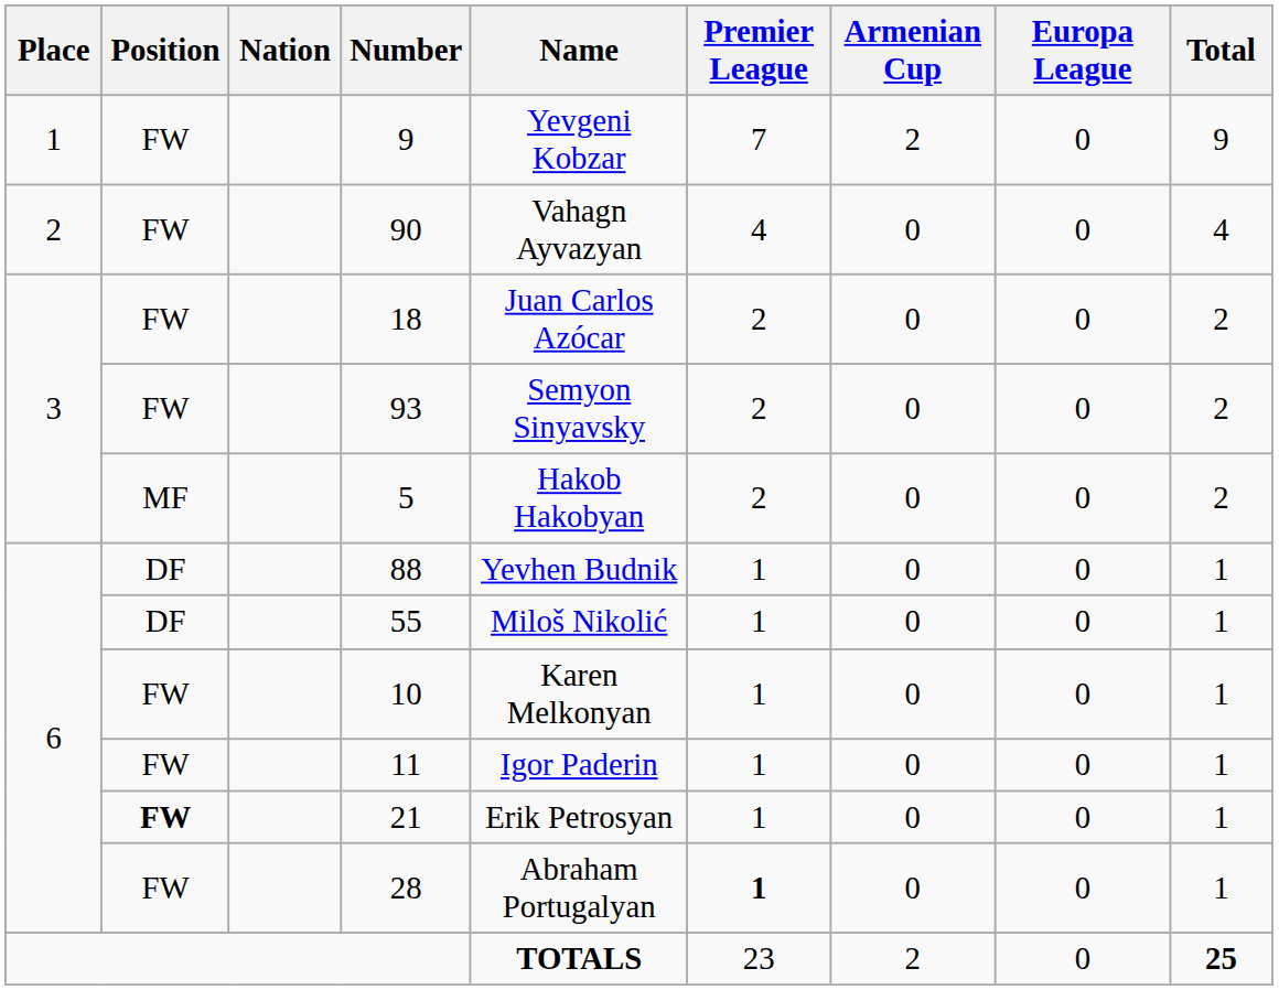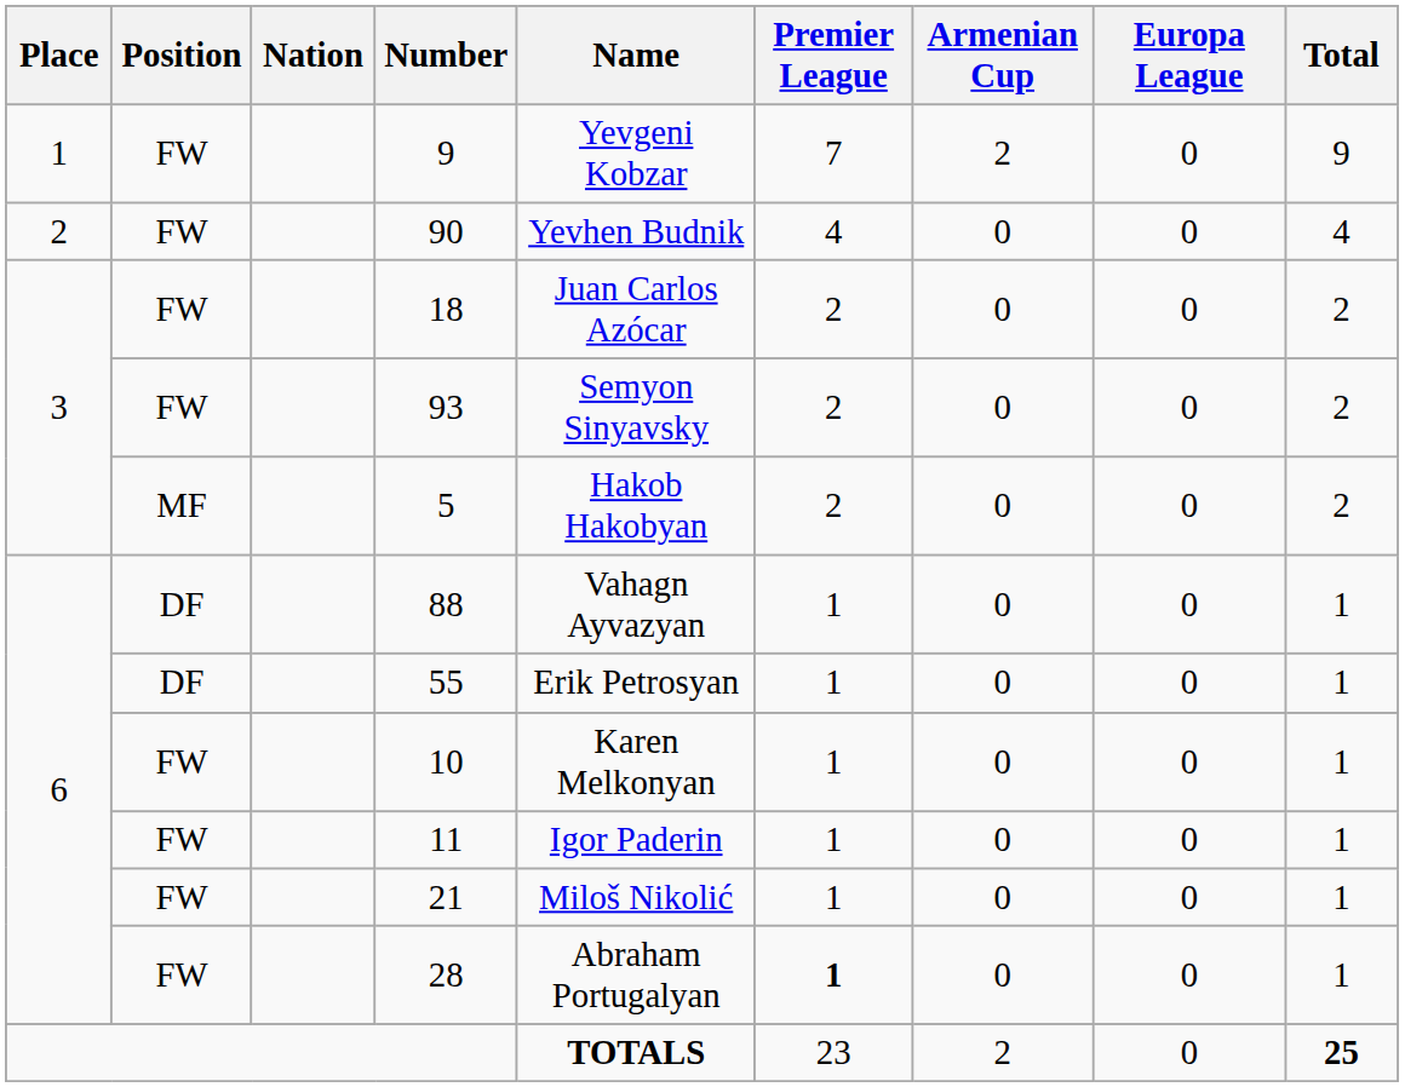 <table class="wikitable" style="font-size: 95%; text-align: center;">
 <tr>
 <th width=60>Place</th>
 <th width=60>Position</th>
 <th width=60>Nation</th>
 <th width=60>Number</th>
 <th width=200>Name</th>
 <th width=100><a href='#'>Premier League</a></th>
 <th width=100><a href='#'>Armenian Cup</a></th>
 <th width=200><a href='#'>Europa League</a></th>
 <th width=80><strong>Total</strong></th>
 </tr>
 <tr>
 <td>1</td>
 <td>FW</td>
 <td></td>
 <td>9</td>
 <td><a href='#'>Yevgeni Kobzar</a></td>
 <td>7</td>
 <td>2</td>
 <td>0</td>
 <td>9</td>
 </tr>
 <tr>
 <td>2</td>
 <td>FW</td>
 <td></td>
 <td>90</td>
-<td>Vahagn Ayvazyan</td>
+<td><a href='#'>Yevhen Budnik</a></td>
 <td>4</td>
 <td>0</td>
 <td>0</td>
 <td>4</td>
 </tr>
 <tr>
 <td rowspan="3">3</td>
 <td>FW</td>
 <td></td>
 <td>18</td>
 <td><a href='#'>Juan Carlos Azócar</a></td>
 <td>2</td>
 <td>0</td>
 <td>0</td>
 <td>2</td>
 </tr>
 <tr>
 <td>FW</td>
 <td></td>
 <td>93</td>
 <td><a href='#'>Semyon Sinyavsky</a></td>
 <td>2</td>
 <td>0</td>
 <td>0</td>
 <td>2</td>
 </tr>
 <tr>
 <td>MF</td>
 <td></td>
 <td>5</td>
 <td><a href='#'>Hakob Hakobyan</a></td>
 <td>2</td>
 <td>0</td>
 <td>0</td>
 <td>2</td>
 </tr>
 <tr>
 <td rowspan="6">6</td>
 <td>DF</td>
 <td></td>
 <td>88</td>
-<td><a href='#'>Yevhen Budnik</a></td>
+<td>Vahagn Ayvazyan</td>
 <td>1</td>
 <td>0</td>
 <td>0</td>
 <td>1</td>
 </tr>
 <tr>
 <td>DF</td>
 <td></td>
 <td>55</td>
-<td><a href='#'>Miloš Nikolić</a></td>
+<td>Erik Petrosyan</td>
 <td>1</td>
 <td>0</td>
 <td>0</td>
 <td>1</td>
 </tr>
 <tr>
 <td>FW</td>
 <td></td>
 <td>10</td>
 <td>Karen Melkonyan</td>
 <td>1</td>
 <td>0</td>
 <td>0</td>
 <td>1</td>
 </tr>
 <tr>
 <td>FW</td>
 <td></td>
 <td>11</td>
 <td><a href='#'>Igor Paderin</a></td>
 <td>1</td>
 <td>0</td>
 <td>0</td>
 <td>1</td>
 </tr>
 <tr>
-<td><strong>FW</strong></td>
+<td>FW</td>
 <td></td>
 <td>21</td>
-<td>Erik Petrosyan</td>
+<td><a href='#'>Miloš Nikolić</a></td>
 <td>1</td>
 <td>0</td>
 <td>0</td>
 <td>1</td>
 </tr>
 <tr>
 <td>FW</td>
 <td></td>
 <td>28</td>
 <td>Abraham Portugalyan</td>
 <td><strong>1</strong></td>
 <td>0</td>
 <td>0</td>
 <td>1</td>
 </tr>
 <tr>
 <td colspan="4"></td>
 <td><strong>TOTALS</strong></td>
 <td>23</td>
 <td>2</td>
 <td>0</td>
 <td><strong>25</strong></td>
 </tr>
 </table>
